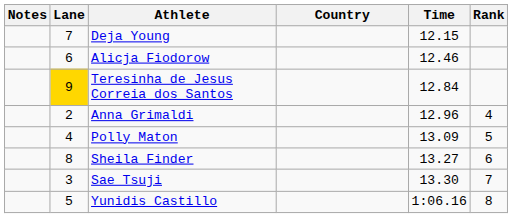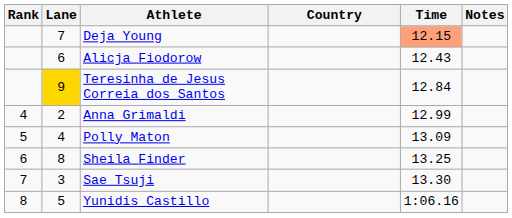 <table class="wikitable sortable" style="text-align:center">
 <tr>
-<th>Notes</th>
+<th>Rank</th>
 <th>Lane</th>
 <th style="width:180px">Athlete</th>
 <th style="width:125px">Country</th>
 <th>Time</th>
-<th>Rank</th>
+<th>Notes</th>
 </tr>
 <tr>
 <td></td>
 <td>7</td>
 <td style="text-align:left;"><a href='#'>Deja Young</a></td>
 <td style="text-align:left;"></td>
-<td>12.15</td>
+<td style="background: lightsalmon;">12.15</td>
 <td></td>
 </tr>
 <tr>
 <td></td>
 <td>6</td>
 <td style="text-align:left;"><a href='#'>Alicja Fiodorow</a></td>
 <td style="text-align:left;"></td>
-<td>12.46</td>
+<td>12.43</td>
 <td></td>
 </tr>
 <tr>
 <td></td>
 <td style="background: gold;">9</td>
 <td style="text-align:left;"><a href='#'>Teresinha de Jesus Correia dos Santos</a></td>
 <td style="text-align:left;"></td>
 <td>12.84</td>
 <td></td>
 </tr>
 <tr>
-<td></td>
+<td>4</td>
 <td>2</td>
 <td style="text-align:left;"><a href='#'>Anna Grimaldi</a></td>
 <td style="text-align:left;"></td>
-<td>12.96</td>
-<td>4</td>
+<td>12.99</td>
+<td></td>
 </tr>
 <tr>
-<td></td>
+<td>5</td>
 <td>4</td>
 <td style="text-align:left;"><a href='#'>Polly Maton</a></td>
 <td style="text-align:left;"></td>
 <td>13.09</td>
-<td>5</td>
+<td></td>
 </tr>
 <tr>
-<td></td>
+<td>6</td>
 <td>8</td>
 <td style="text-align:left;"><a href='#'>Sheila Finder</a></td>
 <td style="text-align:left;"></td>
-<td>13.27</td>
-<td>6</td>
+<td>13.25</td>
+<td></td>
 </tr>
 <tr>
-<td></td>
+<td>7</td>
 <td>3</td>
 <td style="text-align:left;"><a href='#'>Sae Tsuji</a></td>
 <td style="text-align:left;"></td>
 <td>13.30</td>
-<td>7</td>
+<td></td>
 </tr>
 <tr>
-<td></td>
+<td>8</td>
 <td>5</td>
 <td style="text-align:left;"><a href='#'>Yunidis Castillo</a></td>
 <td style="text-align:left;"></td>
 <td>1:06.16</td>
-<td>8</td>
+<td></td>
 </tr>
 </table>
